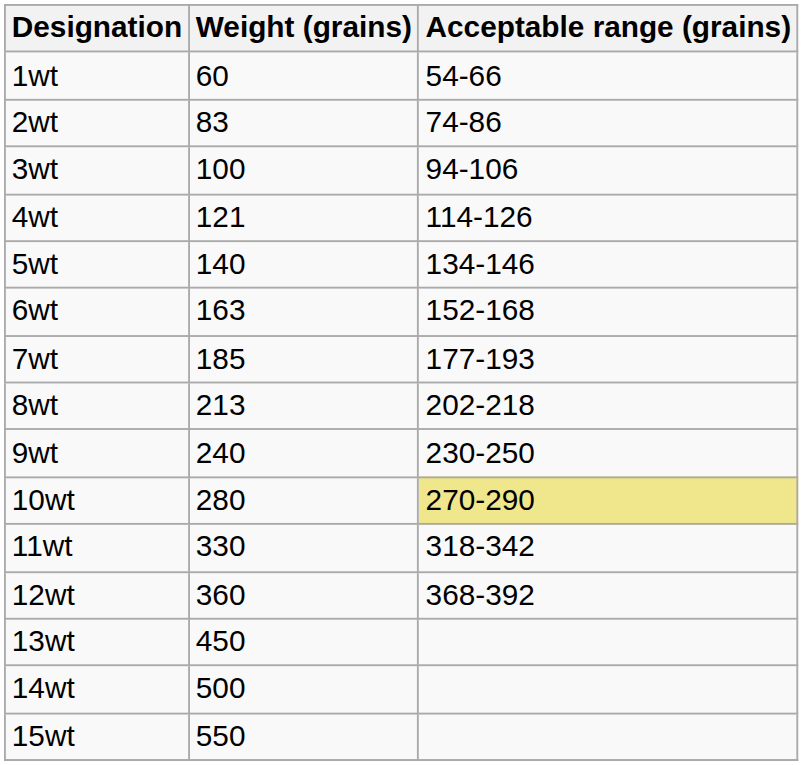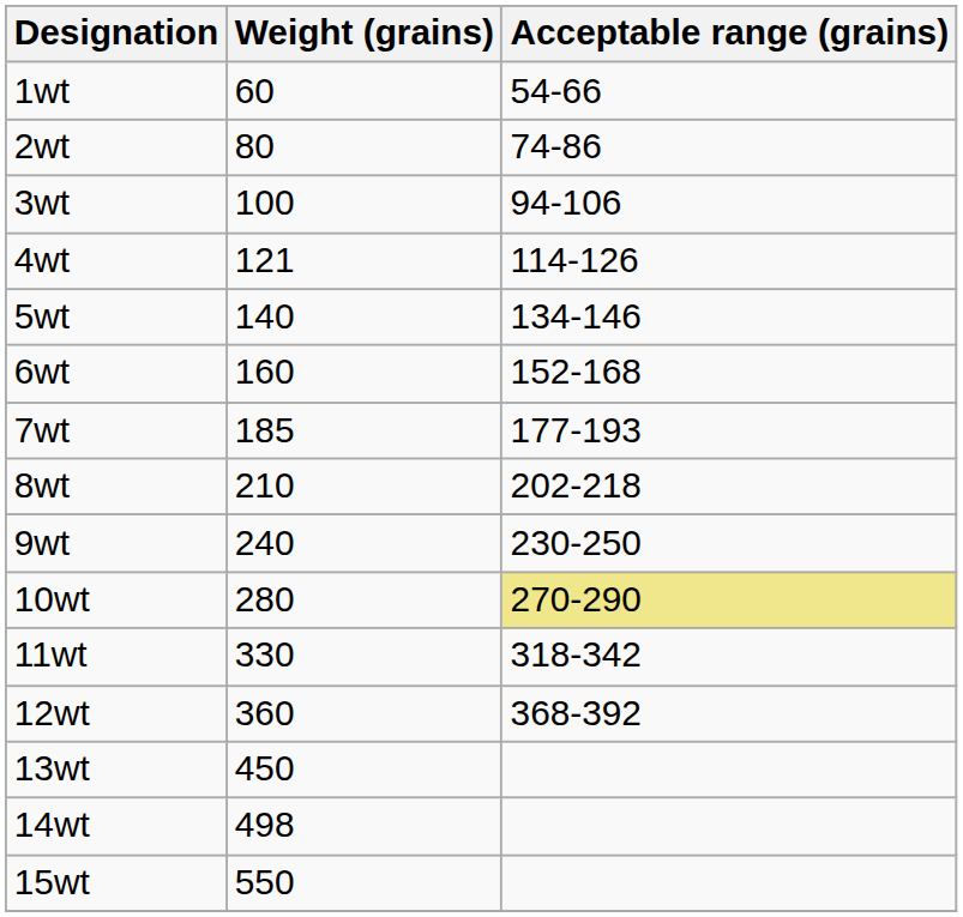 <table Class="wikitable">
 <tr>
 <th>Designation</th>
 <th>Weight (grains)</th>
 <th>Acceptable range (grains)</th>
 </tr>
 <tr>
 <td>1wt</td>
 <td>60</td>
 <td>54-66</td>
 </tr>
 <tr>
 <td>2wt</td>
-<td>83</td>
+<td>80</td>
 <td>74-86</td>
 </tr>
 <tr>
 <td>3wt</td>
 <td>100</td>
 <td>94-106</td>
 </tr>
 <tr>
 <td>4wt</td>
 <td>121</td>
 <td>114-126</td>
 </tr>
 <tr>
 <td>5wt</td>
 <td>140</td>
 <td>134-146</td>
 </tr>
 <tr>
 <td>6wt</td>
-<td>163</td>
+<td>160</td>
 <td>152-168</td>
 </tr>
 <tr>
 <td>7wt</td>
 <td>185</td>
 <td>177-193</td>
 </tr>
 <tr>
 <td>8wt</td>
-<td>213</td>
+<td>210</td>
 <td>202-218</td>
 </tr>
 <tr>
 <td>9wt</td>
 <td>240</td>
 <td>230-250</td>
 </tr>
 <tr>
 <td>10wt</td>
 <td>280</td>
 <td style="background: khaki;">270-290</td>
 </tr>
 <tr>
 <td>11wt</td>
 <td>330</td>
 <td>318-342</td>
 </tr>
 <tr>
 <td>12wt</td>
 <td>360</td>
 <td>368-392</td>
 </tr>
 <tr>
 <td>13wt</td>
 <td>450</td>
 <td></td>
 </tr>
 <tr>
 <td>14wt</td>
-<td>500</td>
+<td>498</td>
 <td></td>
 </tr>
 <tr>
 <td>15wt</td>
 <td>550</td>
 <td></td>
 </tr>
 <tr>
 </tr>
 </table>
